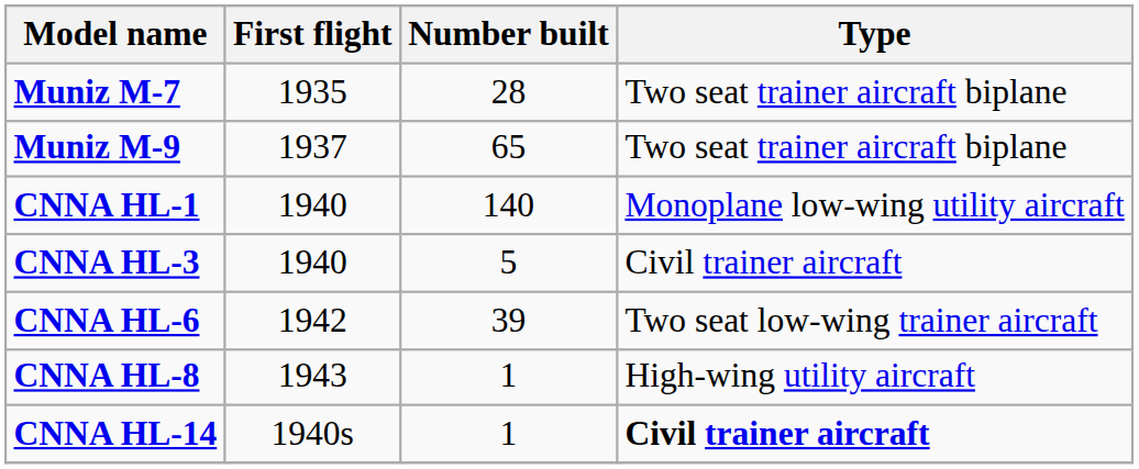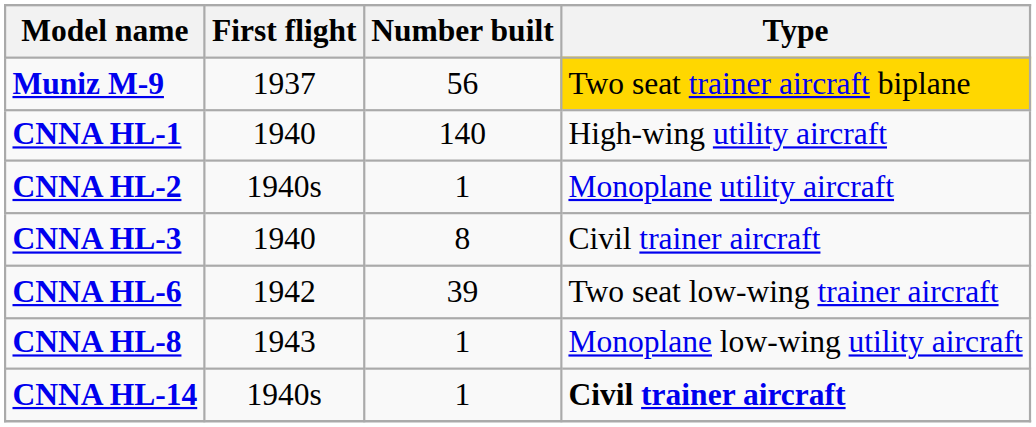 <table class="wikitable" align=center style="font-size:90%;">
 <tr>
 </tr>
 <tr style="background:#efefef;">
 <th>Model name</th>
 <th>First flight</th>
 <th>Number built</th>
 <th>Type</th>
 </tr>
 <tr>
-<td align=left><strong><a href='#'>Muniz M-7</a></strong></td>
-<td align=center>1935</td>
-<td align=center>28</td>
-<td align=left>Two seat <a href='#'>trainer aircraft</a> biplane</td>
-</tr>
-<tr>
 <td align=left><strong><a href='#'>Muniz M-9</a></strong></td>
 <td align=center>1937</td>
-<td align=center>65</td>
-<td align=left>Two seat <a href='#'>trainer aircraft</a> biplane</td>
+<td align=center>56</td>
+<td align=left style="background: gold;">Two seat <a href='#'>trainer aircraft</a> biplane</td>
 </tr>
 <tr>
 <td align=left><strong><a href='#'>CNNA HL-1</a></strong></td>
 <td align=center>1940</td>
 <td align=center>140</td>
-<td align=left><a href='#'>Monoplane</a> low-wing <a href='#'>utility aircraft</a></td>
+<td align=left>High-wing <a href='#'>utility aircraft</a></td>
+</tr>
+<tr>
+<td align=left><strong><a href='#'>CNNA HL-2</a></strong></td>
+<td align=center>1940s</td>
+<td align=center>1</td>
+<td align=left><a href='#'>Monoplane</a> <a href='#'>utility aircraft</a></td>
 </tr>
 <tr>
 <td align=left><strong><a href='#'>CNNA HL-3</a></strong></td>
 <td align=center>1940</td>
-<td align=center>5</td>
+<td align=center>8</td>
 <td align=left>Civil <a href='#'>trainer aircraft</a></td>
 </tr>
 <tr>
 <td align=left><strong><a href='#'>CNNA HL-6</a></strong></td>
 <td align=center>1942</td>
 <td align=center>39</td>
 <td align=left>Two seat low-wing <a href='#'>trainer aircraft</a></td>
 </tr>
 <tr>
 <td align=left><strong><a href='#'>CNNA HL-8</a></strong></td>
 <td align=center>1943</td>
 <td align=center>1</td>
-<td align=left>High-wing <a href='#'>utility aircraft</a></td>
+<td align=left><a href='#'>Monoplane</a> low-wing <a href='#'>utility aircraft</a></td>
 </tr>
 <tr>
 <td align=left><strong><a href='#'>CNNA HL-14</a></strong></td>
 <td align=center>1940s</td>
 <td align=center>1</td>
 <td align=left><strong>Civil <a href='#'>trainer aircraft</a></strong></td>
 </tr>
 <tr>
 </tr>
 </table>
